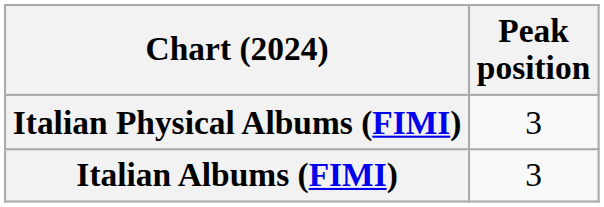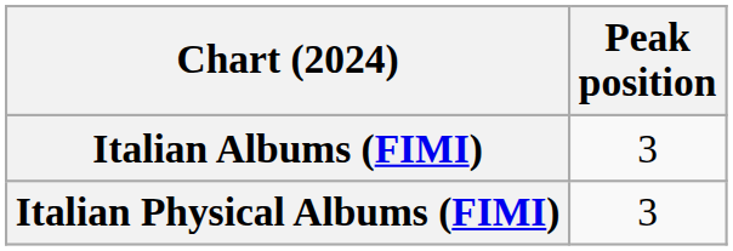 <table class="wikitable sortable plainrowheaders" style="text-align:center">
 <tr>
 <th scope="col">Chart (2024)</th>
 <th scope="col">Peak<br>position</th>
 </tr>
 <tr>
+<th scope="row">Italian Albums (<a href='#'>FIMI</a>)</th>
+<td>3</td>
+</tr>
+<tr>
 <th scope="row">Italian Physical Albums (<a href='#'>FIMI</a>)</th>
 <td>3</td>
 </tr>
-<tr>
-<th scope="row">Italian Albums (<a href='#'>FIMI</a>)</th>
-<td>3</td>
-</tr>
 </table>
